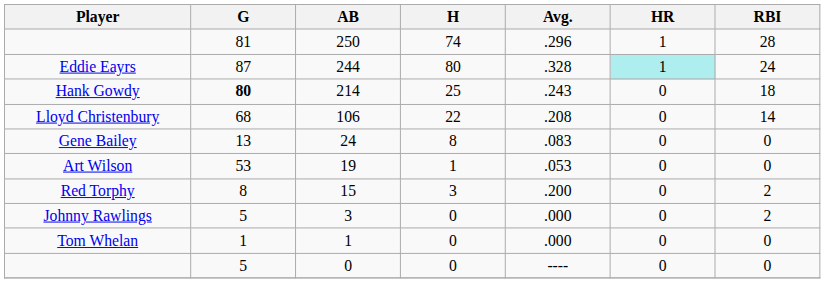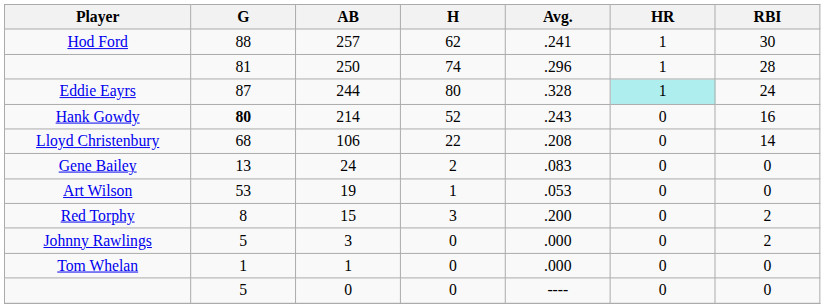 <table class="wikitable sortable">
 <tr>
 <th bgcolor="#DDDDFF" width="16%">Player</th>
 <th bgcolor="#DDDDFF" width="9%">G</th>
 <th bgcolor="#DDDDFF" width="9%">AB</th>
 <th bgcolor="#DDDDFF" width="9%">H</th>
 <th bgcolor="#DDDDFF" width="9%">Avg.</th>
 <th bgcolor="#DDDDFF" width="9%">HR</th>
 <th bgcolor="#DDDDFF" width="9%">RBI</th>
+</tr>
+<tr align="center">
+<td><a href='#'>Hod Ford</a></td>
+<td>88</td>
+<td>257</td>
+<td>62</td>
+<td>.241</td>
+<td>1</td>
+<td>30</td>
 </tr>
 <tr align=center>
 <td></td>
 <td>81</td>
 <td>250</td>
 <td>74</td>
 <td>.296</td>
 <td>1</td>
 <td>28</td>
 </tr>
 <tr align="center">
 <td><a href='#'>Eddie Eayrs</a></td>
 <td>87</td>
 <td>244</td>
 <td>80</td>
 <td>.328</td>
 <td style="background: paleturquoise;">1</td>
 <td>24</td>
 </tr>
 <tr align=center>
 <td><a href='#'>Hank Gowdy</a></td>
 <td><strong>80</strong></td>
 <td>214</td>
-<td>25</td>
+<td>52</td>
 <td>.243</td>
 <td>0</td>
-<td>18</td>
+<td>16</td>
 </tr>
 <tr align=center>
 <td><a href='#'>Lloyd Christenbury</a></td>
 <td>68</td>
 <td>106</td>
 <td>22</td>
 <td>.208</td>
 <td>0</td>
 <td>14</td>
 </tr>
 <tr align=center>
 <td><a href='#'>Gene Bailey</a></td>
 <td>13</td>
 <td>24</td>
-<td>8</td>
+<td>2</td>
 <td>.083</td>
 <td>0</td>
 <td>0</td>
 </tr>
 <tr align=center>
 <td><a href='#'>Art Wilson</a></td>
 <td>53</td>
 <td>19</td>
 <td>1</td>
 <td>.053</td>
 <td>0</td>
 <td>0</td>
 </tr>
 <tr align=center>
 <td><a href='#'>Red Torphy</a></td>
 <td>8</td>
 <td>15</td>
 <td>3</td>
 <td>.200</td>
 <td>0</td>
 <td>2</td>
 </tr>
 <tr align=center>
 <td><a href='#'>Johnny Rawlings</a></td>
 <td>5</td>
 <td>3</td>
 <td>0</td>
 <td>.000</td>
 <td>0</td>
 <td>2</td>
 </tr>
 <tr align=center>
 <td><a href='#'>Tom Whelan</a></td>
 <td>1</td>
 <td>1</td>
 <td>0</td>
 <td>.000</td>
 <td>0</td>
 <td>0</td>
 </tr>
 <tr align=center>
 <td></td>
 <td>5</td>
 <td>0</td>
 <td>0</td>
 <td>----</td>
 <td>0</td>
 <td>0</td>
 </tr>
 <tr align="center">
 </tr>
 </table>
